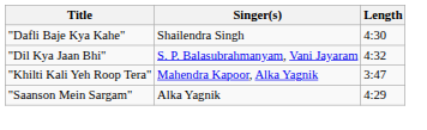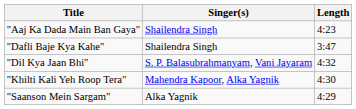 <table class="wikitable">
 <tr>
 <th>Title</th>
 <th>Singer(s)</th>
 <th>Length</th>
 </tr>
 <tr>
+<td>"Aaj Ka Dada Main Ban Gaya"</td>
+<td><a href='#'>Shailendra Singh</a></td>
+<td>4:23</td>
+</tr>
+<tr>
 <td>"Dafli Baje Kya Kahe"</td>
 <td>Shailendra Singh</td>
-<td>4:30</td>
+<td>3:47</td>
 </tr>
 <tr>
 <td>"Dil Kya Jaan Bhi"</td>
 <td><a href='#'>S. P. Balasubrahmanyam</a>, <a href='#'>Vani Jayaram</a></td>
 <td>4:32</td>
 </tr>
 <tr>
 <td>"Khilti Kali Yeh Roop Tera"</td>
 <td><a href='#'>Mahendra Kapoor</a>, <a href='#'>Alka Yagnik</a></td>
-<td>3:47</td>
+<td>4:30</td>
 </tr>
 <tr>
 <td>"Saanson Mein Sargam"</td>
 <td>Alka Yagnik</td>
 <td>4:29</td>
 </tr>
 </table>
